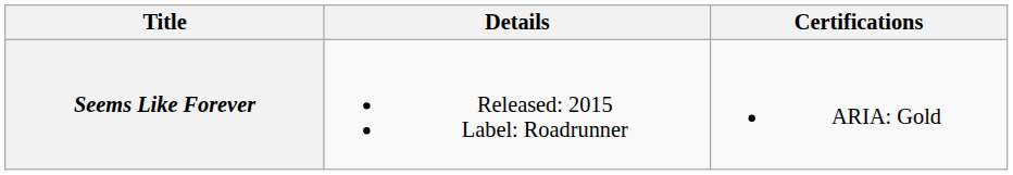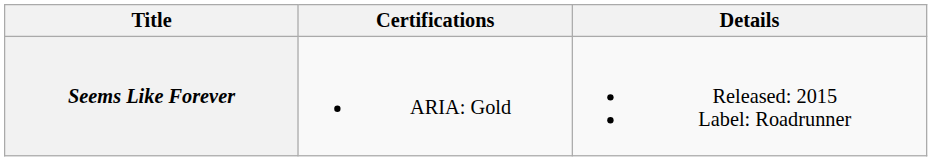 <table class="wikitable plainrowheaders" style="text-align:center;">
 <tr>
 <th scope="col" style="width:14em;">Title</th>
+<th scope="col" style="width:13em;">Certifications</th>
 <th scope="col" style="width:17em;">Details</th>
-<th scope="col" style="width:13em;">Certifications</th>
 </tr>
 <tr>
 <th scope="row"><em>Seems Like Forever</em></th>
+<td><br><ul><li>ARIA: Gold</li></ul></td>
 <td><br><ul><li>Released: 2015</li><li>Label: Roadrunner</li></ul></td>
-<td><br><ul><li>ARIA: Gold</li></ul></td>
 </tr>
 </table>
